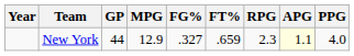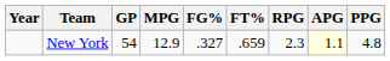 <table class="wikitable sortable" style="font-size:95%; text-align:right;">
 <tr>
 <th>Year</th>
 <th>Team</th>
 <th>GP</th>
 <th>MPG</th>
 <th>FG%</th>
 <th>FT%</th>
 <th>RPG</th>
 <th>APG</th>
 <th>PPG</th>
 </tr>
 <tr>
 <td style="text-align:left;"></td>
 <td style="text-align:left;"><a href='#'>New York</a></td>
-<td>44</td>
+<td>54</td>
 <td>12.9</td>
 <td>.327</td>
 <td>.659</td>
 <td>2.3</td>
 <td style="background: lightyellow;">1.1</td>
-<td>4.0</td>
+<td>4.8</td>
 </tr>
 </table>
